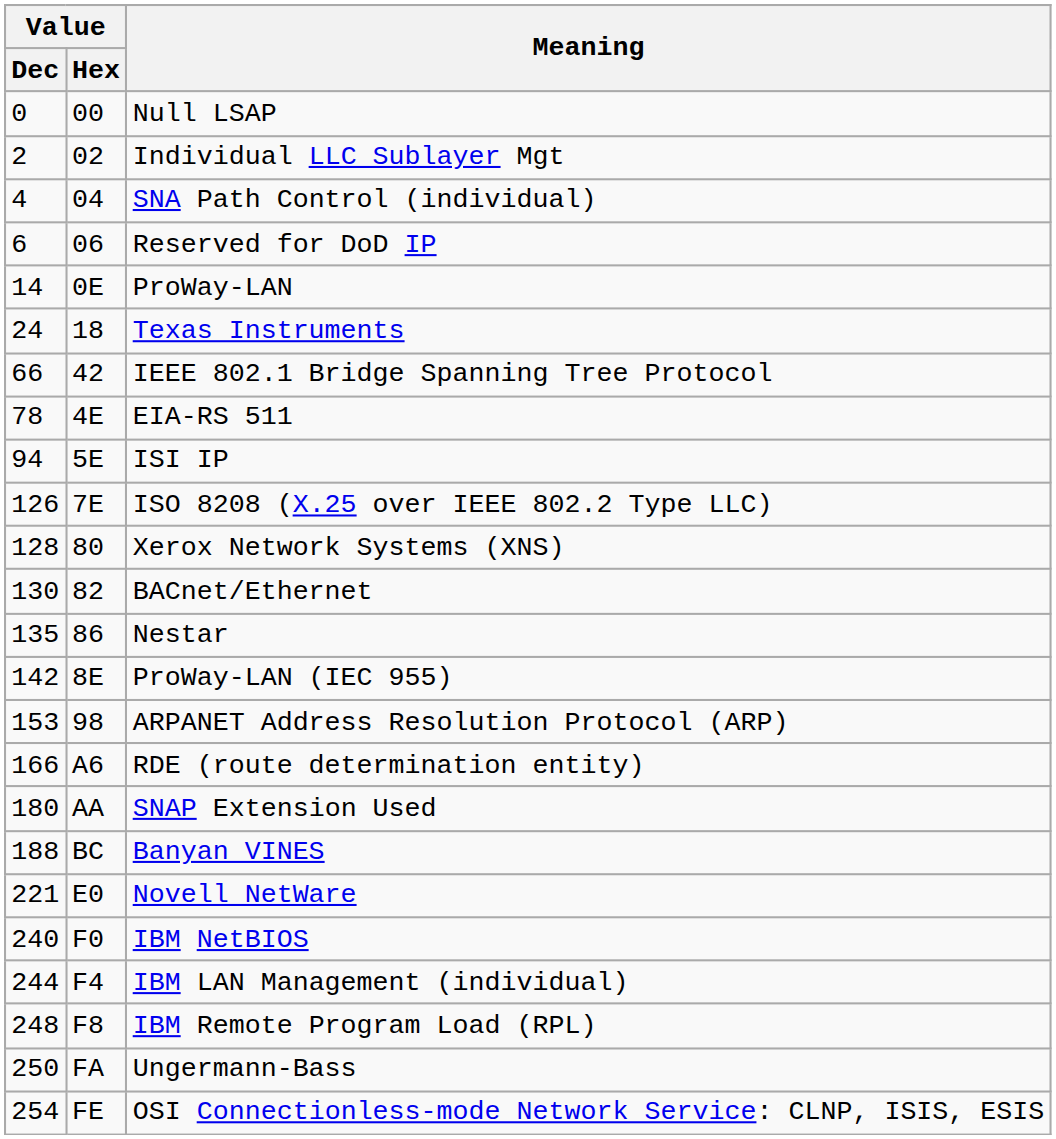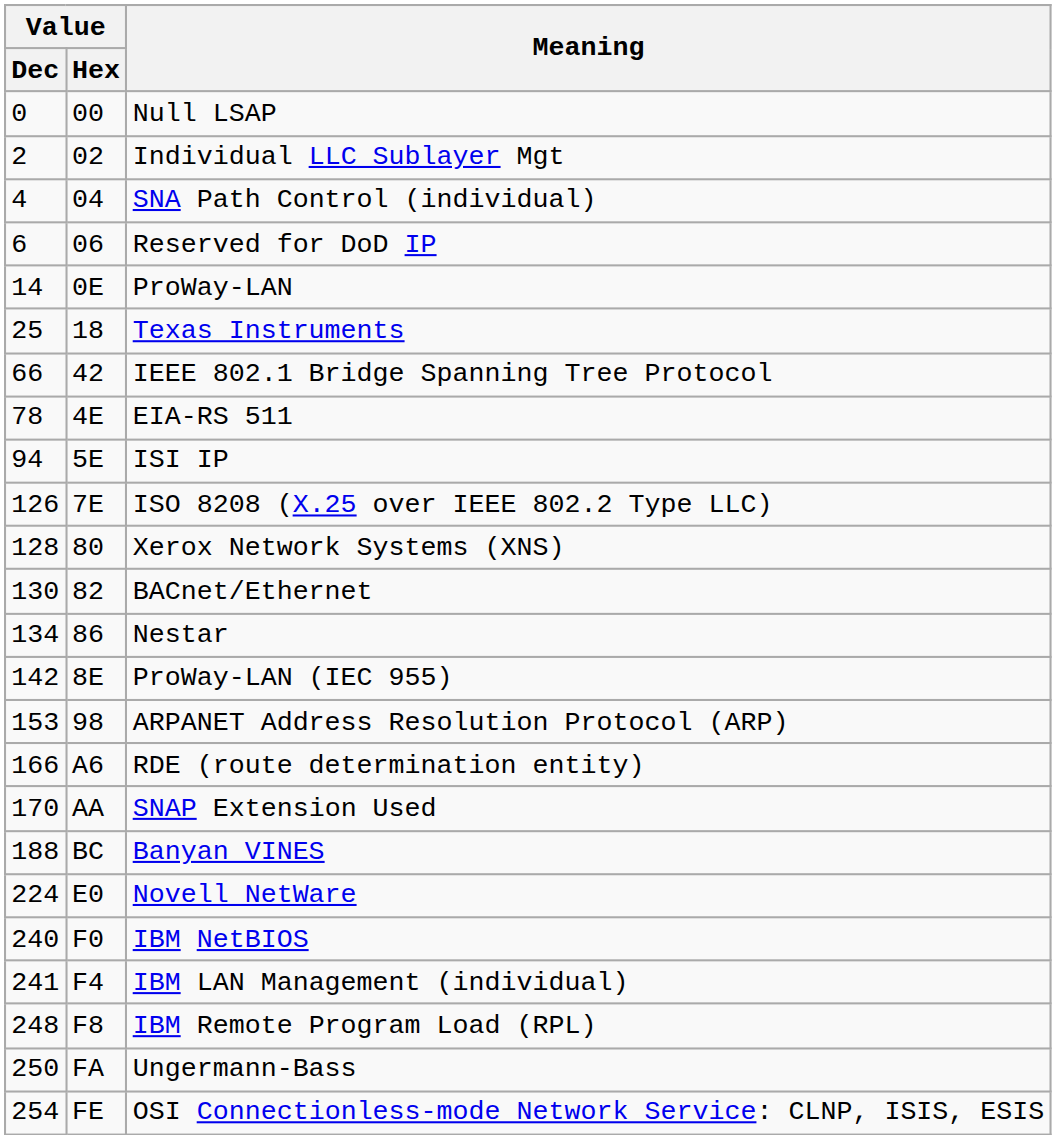 <table class="wikitable">
 <tr>
 <th colspan="2">Value</th>
 <th rowspan="2">Meaning</th>
 </tr>
 <tr>
 <th>Dec</th>
 <th>Hex</th>
 </tr>
 <tr>
 <td>0</td>
 <td>00</td>
 <td>Null LSAP</td>
 </tr>
 <tr>
 <td>2</td>
 <td>02</td>
 <td>Individual <a href='#'>LLC Sublayer</a> Mgt</td>
 </tr>
 <tr>
 <td>4</td>
 <td>04</td>
 <td><a href='#'>SNA</a> Path Control (individual)</td>
 </tr>
 <tr>
 <td>6</td>
 <td>06</td>
 <td>Reserved for DoD <a href='#'>IP</a></td>
 </tr>
 <tr>
 <td>14</td>
 <td>0E</td>
 <td>ProWay-LAN</td>
 </tr>
 <tr>
-<td>24</td>
+<td>25</td>
 <td>18</td>
 <td><a href='#'>Texas Instruments</a></td>
 </tr>
 <tr>
 <td>66</td>
 <td>42</td>
 <td>IEEE 802.1 Bridge Spanning Tree Protocol</td>
 </tr>
 <tr>
 <td>78</td>
 <td>4E</td>
 <td>EIA-RS 511</td>
 </tr>
 <tr>
 <td>94</td>
 <td>5E</td>
 <td>ISI IP</td>
 </tr>
 <tr>
 <td>126</td>
 <td>7E</td>
 <td>ISO 8208 (<a href='#'>X.25</a> over IEEE 802.2 Type LLC)</td>
 </tr>
 <tr>
 <td>128</td>
 <td>80</td>
 <td>Xerox Network Systems (XNS)</td>
 </tr>
 <tr>
 <td>130</td>
 <td>82</td>
 <td>BACnet/Ethernet</td>
 </tr>
 <tr>
-<td>135</td>
+<td>134</td>
 <td>86</td>
 <td>Nestar</td>
 </tr>
 <tr>
 <td>142</td>
 <td>8E</td>
 <td>ProWay-LAN (IEC 955)</td>
 </tr>
 <tr>
 <td>153</td>
 <td>98</td>
 <td>ARPANET Address Resolution Protocol (ARP)</td>
 </tr>
 <tr>
 <td>166</td>
 <td>A6</td>
 <td>RDE (route determination entity)</td>
 </tr>
 <tr>
-<td>180</td>
+<td>170</td>
 <td>AA</td>
 <td><a href='#'>SNAP</a> Extension Used</td>
 </tr>
 <tr>
 <td>188</td>
 <td>BC</td>
 <td><a href='#'>Banyan VINES</a></td>
 </tr>
 <tr>
-<td>221</td>
+<td>224</td>
 <td>E0</td>
 <td><a href='#'>Novell NetWare</a></td>
 </tr>
 <tr>
 <td>240</td>
 <td>F0</td>
 <td><a href='#'>IBM</a> <a href='#'>NetBIOS</a></td>
 </tr>
 <tr>
-<td>244</td>
+<td>241</td>
 <td>F4</td>
 <td><a href='#'>IBM</a> LAN Management (individual)</td>
 </tr>
 <tr>
 <td>248</td>
 <td>F8</td>
 <td><a href='#'>IBM</a> Remote Program Load (RPL)</td>
 </tr>
 <tr>
 <td>250</td>
 <td>FA</td>
 <td>Ungermann-Bass</td>
 </tr>
 <tr>
 <td>254</td>
 <td>FE</td>
 <td>OSI <a href='#'>Connectionless-mode Network Service</a>: CLNP, ISIS, ESIS</td>
 </tr>
 </table>
